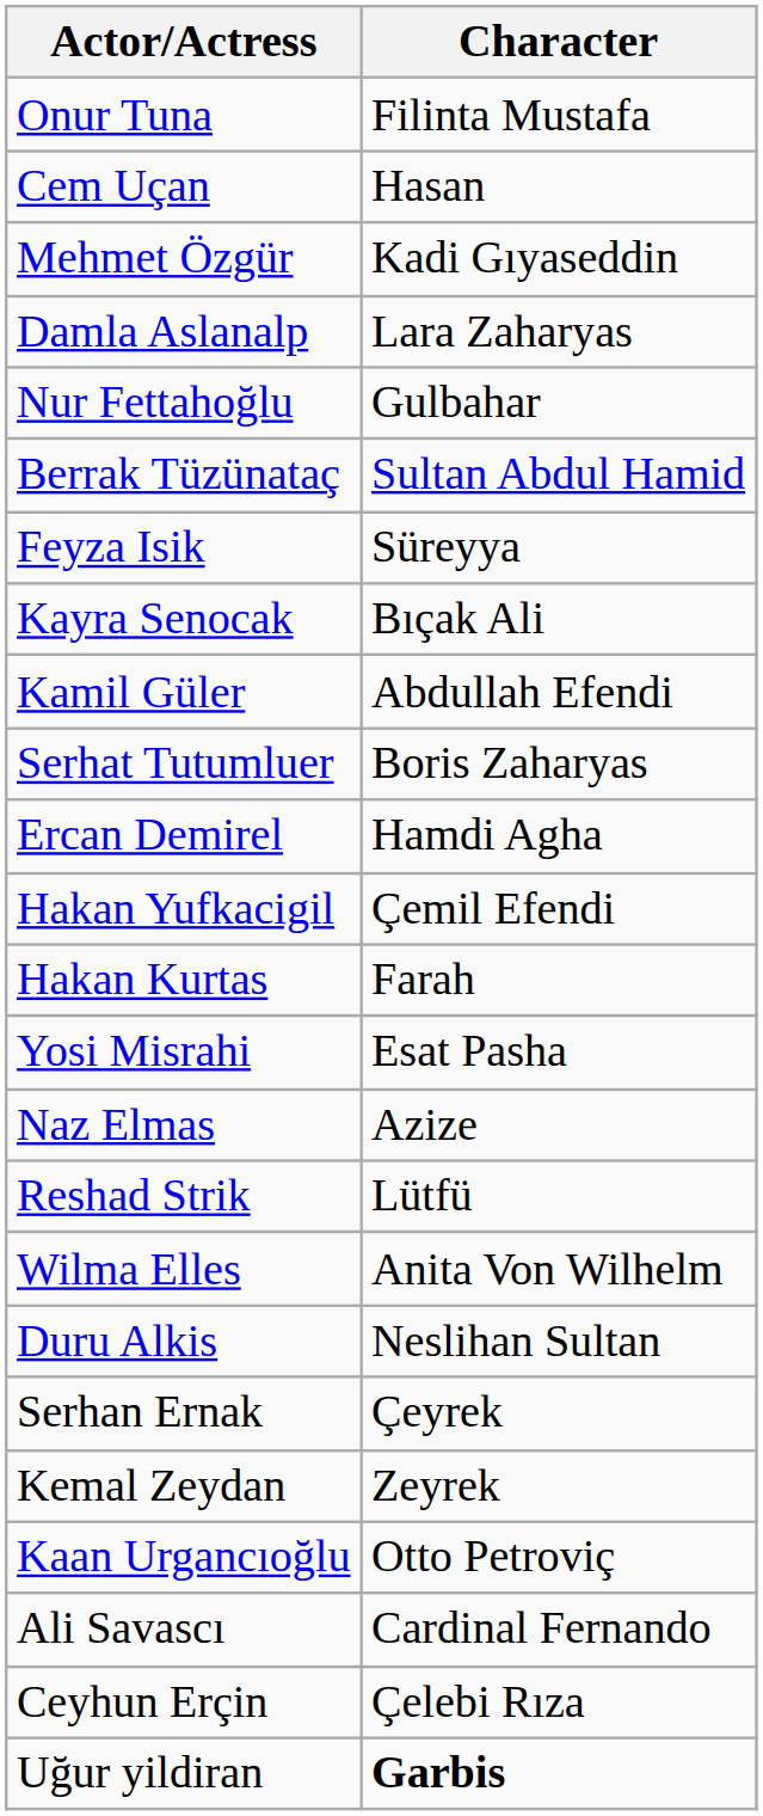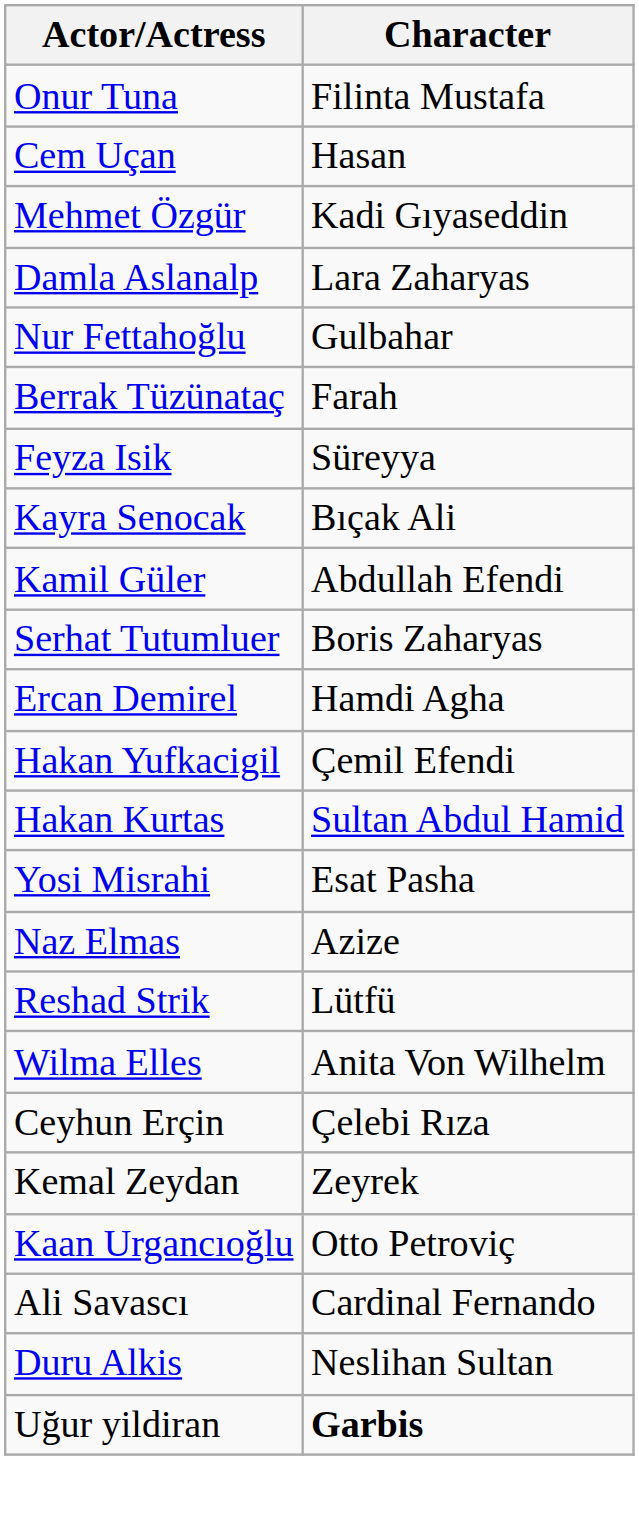 <table class="wikitable" border="1">
 <tr>
 <th>Actor/Actress</th>
 <th>Character</th>
 </tr>
 <tr>
 <td><a href='#'>Onur Tuna</a></td>
 <td>Filinta Mustafa</td>
 </tr>
 <tr>
 <td><a href='#'>Cem Uçan</a></td>
 <td>Hasan</td>
 </tr>
 <tr>
 <td><a href='#'>Mehmet Özgür</a></td>
 <td>Kadi Gıyaseddin</td>
 </tr>
 <tr>
 <td><a href='#'>Damla Aslanalp</a></td>
 <td>Lara Zaharyas</td>
 </tr>
 <tr>
 <td><a href='#'>Nur Fettahoğlu</a></td>
 <td>Gulbahar</td>
 </tr>
 <tr>
 <td><a href='#'>Berrak Tüzünataç</a></td>
-<td><a href='#'>Sultan Abdul Hamid</a></td>
+<td>Farah</td>
 </tr>
 <tr>
 <td><a href='#'>Feyza Isik</a></td>
 <td>Süreyya</td>
 </tr>
 <tr>
 <td><a href='#'>Kayra Senocak</a></td>
 <td>Bıçak Ali</td>
 </tr>
 <tr>
 <td><a href='#'>Kamil Güler</a></td>
 <td>Abdullah Efendi</td>
 </tr>
 <tr>
 <td><a href='#'>Serhat Tutumluer</a></td>
 <td>Boris Zaharyas</td>
 </tr>
 <tr>
 <td><a href='#'>Ercan Demirel</a></td>
 <td>Hamdi Agha</td>
 </tr>
 <tr>
 <td><a href='#'>Hakan Yufkacigil</a></td>
 <td>Çemil Efendi</td>
 </tr>
 <tr>
 <td><a href='#'>Hakan Kurtas</a></td>
-<td>Farah</td>
+<td><a href='#'>Sultan Abdul Hamid</a></td>
 </tr>
 <tr>
 <td><a href='#'>Yosi Misrahi</a></td>
 <td>Esat Pasha</td>
 </tr>
 <tr>
 <td><a href='#'>Naz Elmas</a></td>
 <td>Azize</td>
 </tr>
 <tr>
 <td><a href='#'>Reshad Strik</a></td>
 <td>Lütfü</td>
 </tr>
 <tr>
 <td><a href='#'>Wilma Elles</a></td>
 <td>Anita Von Wilhelm</td>
 </tr>
 <tr>
-<td><a href='#'>Duru Alkis</a></td>
-<td>Neslihan Sultan</td>
-</tr>
-<tr>
-<td>Serhan Ernak</td>
-<td>Çeyrek</td>
+<td>Ceyhun Erçin</td>
+<td>Çelebi Rıza</td>
 </tr>
 <tr>
 <td>Kemal Zeydan</td>
 <td>Zeyrek</td>
 </tr>
 <tr>
 <td><a href='#'>Kaan Urgancıoğlu</a></td>
 <td>Otto Petroviç</td>
 </tr>
 <tr>
 <td>Ali Savascı</td>
 <td>Cardinal Fernando</td>
 </tr>
 <tr>
-<td>Ceyhun Erçin</td>
-<td>Çelebi Rıza</td>
+<td><a href='#'>Duru Alkis</a></td>
+<td>Neslihan Sultan</td>
 </tr>
 <tr>
 <td>Uğur yildiran</td>
 <td><strong>Garbis</strong></td>
 </tr>
 </table>
